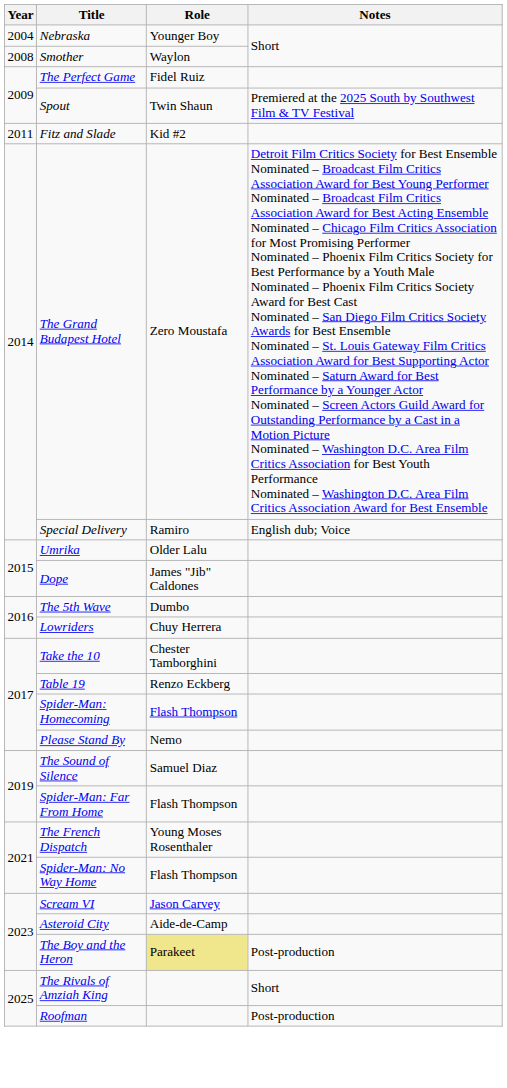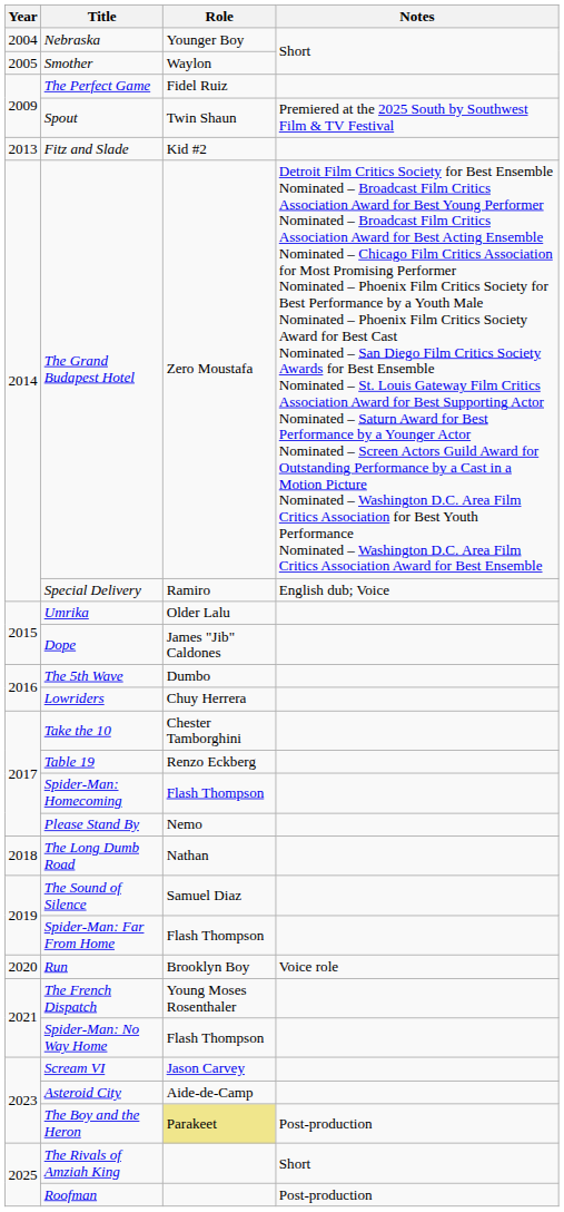 <table class="wikitable sortable">
 <tr>
 <th>Year</th>
 <th>Title</th>
 <th>Role</th>
 <th class="unsortable">Notes</th>
 </tr>
 <tr>
 <td>2004</td>
 <td><em>Nebraska</em></td>
 <td>Younger Boy</td>
 <td rowspan="2">Short</td>
 </tr>
 <tr>
-<td>2008</td>
+<td>2005</td>
 <td><em>Smother</em></td>
 <td>Waylon</td>
 </tr>
 <tr>
 <td rowspan=2>2009</td>
 <td><em><a href='#'>The Perfect Game</a></em></td>
 <td>Fidel Ruiz</td>
 <td></td>
 </tr>
 <tr>
 <td><em>Spout</em></td>
 <td>Twin Shaun</td>
 <td>Premiered at the <a href='#'>2025 South by Southwest Film & TV Festival</a></td>
 </tr>
 <tr>
-<td>2011</td>
+<td>2013</td>
 <td><em>Fitz and Slade</em></td>
 <td>Kid #2</td>
 <td></td>
 </tr>
 <tr>
 <td rowspan=2>2014</td>
 <td><em><a href='#'>The Grand Budapest Hotel</a></em></td>
 <td>Zero Moustafa</td>
 <td><a href='#'>Detroit Film Critics Society</a> for Best Ensemble<br>Nominated – <a href='#'>Broadcast Film Critics Association Award for Best Young Performer</a><br>Nominated – <a href='#'>Broadcast Film Critics Association Award for Best Acting Ensemble</a><br>Nominated – <a href='#'>Chicago Film Critics Association</a> for Most Promising Performer<br>Nominated – Phoenix Film Critics Society for Best Performance by a Youth Male<br>Nominated – Phoenix Film Critics Society Award for Best Cast<br>Nominated – <a href='#'>San Diego Film Critics Society Awards</a> for Best Ensemble<br>Nominated – <a href='#'>St. Louis Gateway Film Critics Association Award for Best Supporting Actor</a><br>Nominated – <a href='#'>Saturn Award for Best Performance by a Younger Actor</a><br>Nominated – <a href='#'>Screen Actors Guild Award for Outstanding Performance by a Cast in a Motion Picture</a><br>Nominated – <a href='#'>Washington D.C. Area Film Critics Association</a> for Best Youth Performance<br>Nominated – <a href='#'>Washington D.C. Area Film Critics Association Award for Best Ensemble</a></td>
 </tr>
 <tr>
 <td><em>Special Delivery</em></td>
 <td>Ramiro</td>
 <td>English dub; Voice</td>
 </tr>
 <tr>
 <td rowspan=2>2015</td>
 <td><em><a href='#'>Umrika</a></em></td>
 <td>Older Lalu</td>
 <td></td>
 </tr>
 <tr>
 <td><em><a href='#'>Dope</a></em></td>
 <td>James "Jib" Caldones</td>
 <td></td>
 </tr>
 <tr>
 <td rowspan=2>2016</td>
 <td><em><a href='#'>The 5th Wave</a></em></td>
 <td>Dumbo</td>
 <td></td>
 </tr>
 <tr>
 <td><em><a href='#'>Lowriders</a></em></td>
 <td>Chuy Herrera</td>
 <td></td>
 </tr>
 <tr>
 <td rowspan=4>2017</td>
 <td><em><a href='#'>Take the 10</a></em></td>
 <td>Chester Tamborghini</td>
 <td></td>
 </tr>
 <tr>
 <td><em><a href='#'>Table 19</a></em></td>
 <td>Renzo Eckberg</td>
 <td></td>
 </tr>
 <tr>
 <td><em><a href='#'>Spider-Man: Homecoming</a></em></td>
 <td><a href='#'>Flash Thompson</a></td>
 <td></td>
 </tr>
 <tr>
 <td><em><a href='#'>Please Stand By</a></em></td>
 <td>Nemo</td>
 <td></td>
 </tr>
 <tr>
+<td>2018</td>
+<td><em><a href='#'>The Long Dumb Road</a></em></td>
+<td>Nathan</td>
+<td></td>
+</tr>
+<tr>
 <td rowspan=2>2019</td>
 <td><em><a href='#'>The Sound of Silence</a></em></td>
 <td>Samuel Diaz</td>
 <td></td>
 </tr>
 <tr>
 <td><em><a href='#'>Spider-Man: Far From Home</a></em></td>
 <td>Flash Thompson</td>
 <td></td>
+</tr>
+<tr>
+<td>2020</td>
+<td><em><a href='#'>Run</a></em></td>
+<td>Brooklyn Boy</td>
+<td>Voice role</td>
 </tr>
 <tr>
 <td rowspan=2>2021</td>
 <td><em><a href='#'>The French Dispatch</a></em></td>
 <td>Young Moses Rosenthaler</td>
 <td></td>
 </tr>
 <tr>
 <td><em><a href='#'>Spider-Man: No Way Home</a></em></td>
 <td>Flash Thompson</td>
 <td></td>
 </tr>
 <tr>
 <td rowspan=3>2023</td>
 <td><em><a href='#'>Scream VI</a></em></td>
 <td><a href='#'>Jason Carvey</a></td>
 <td></td>
 </tr>
 <tr>
 <td><em><a href='#'>Asteroid City</a></em></td>
 <td>Aide-de-Camp</td>
 <td></td>
 </tr>
 <tr>
 <td><em><a href='#'>The Boy and the Heron</a></em></td>
 <td style="background: khaki;">Parakeet</td>
 <td>Post-production</td>
 </tr>
 <tr>
 <td rowspan="2">2025</td>
 <td><em><a href='#'>The Rivals of Amziah King</a></em></td>
 <td></td>
 <td>Short</td>
 </tr>
 <tr>
 <td><em><a href='#'>Roofman</a></em></td>
 <td></td>
 <td>Post-production</td>
 </tr>
 </table>
